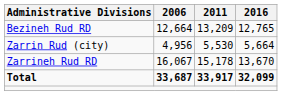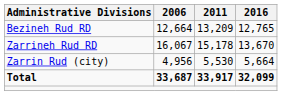 <table class="wikitable">
 <tr>
 <th>Administrative Divisions</th>
 <th>2006</th>
 <th>2011</th>
 <th>2016</th>
 </tr>
 <tr>
 <td><a href='#'>Bezineh Rud RD</a></td>
 <td style="text-align: right;">12,664</td>
 <td style="text-align: right;">13,209</td>
 <td style="text-align: right;">12,765</td>
 </tr>
 <tr>
+<td><a href='#'>Zarrineh Rud RD</a></td>
+<td style="text-align: right;">16,067</td>
+<td style="text-align: right;">15,178</td>
+<td style="text-align: right;">13,670</td>
+</tr>
+<tr>
 <td><a href='#'>Zarrin Rud</a> (city)</td>
 <td style="text-align: right;">4,956</td>
 <td style="text-align: right;">5,530</td>
 <td style="text-align: right;">5,664</td>
-</tr>
-<tr>
-<td><a href='#'>Zarrineh Rud RD</a></td>
-<td style="text-align: right;">16,067</td>
-<td style="text-align: right;">15,178</td>
-<td style="text-align: right;">13,670</td>
 </tr>
 <tr>
 <td><strong>Total</strong></td>
 <td style="text-align: right;"><strong>33,687</strong></td>
 <td style="text-align: right;"><strong>33,917</strong></td>
 <td style="text-align: right;"><strong>32,099</strong></td>
 </tr>
 <tr>
 <td colspan=4></td>
 </tr>
 </table>
